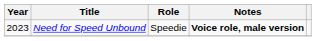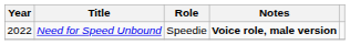 <table class="wikitable sortable">
 <tr>
 <th>Year</th>
 <th>Title</th>
 <th>Role</th>
 <th class="unsortable">Notes</th>
 <th class="unsortable"></th>
 </tr>
 <tr>
-<td>2023</td>
+<td>2022</td>
 <td><em><a href='#'>Need for Speed Unbound</a></em></td>
 <td>Speedie</td>
 <td><strong>Voice role, male version</strong></td>
 <td></td>
 </tr>
 <tr>
 </tr>
 </table>
